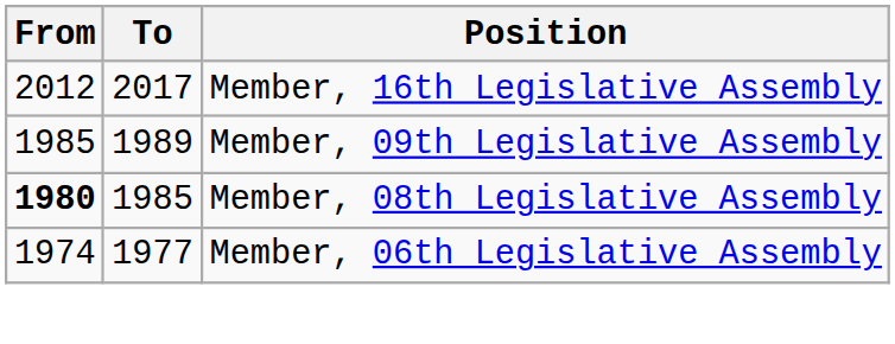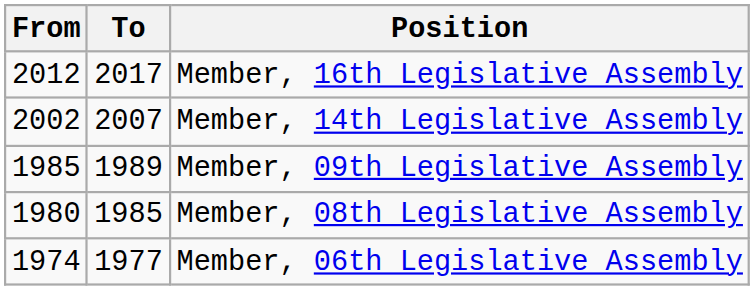 <table class="wikitable sortable">
 <tr>
 <th>From</th>
 <th>To</th>
 <th>Position</th>
 </tr>
 <tr>
 <td>2012</td>
 <td>2017</td>
 <td>Member, <a href='#'>16th Legislative Assembly</a></td>
 </tr>
 <tr>
+<td>2002</td>
+<td>2007</td>
+<td>Member, <a href='#'>14th Legislative Assembly</a></td>
+</tr>
+<tr>
 <td>1985</td>
 <td>1989</td>
 <td>Member, <a href='#'>09th Legislative Assembly</a></td>
 </tr>
 <tr>
-<td><strong>1980</strong></td>
+<td>1980</td>
 <td>1985</td>
 <td>Member, <a href='#'>08th Legislative Assembly</a></td>
 </tr>
 <tr>
 <td>1974</td>
 <td>1977</td>
 <td>Member, <a href='#'>06th Legislative Assembly</a></td>
 </tr>
 </table>
